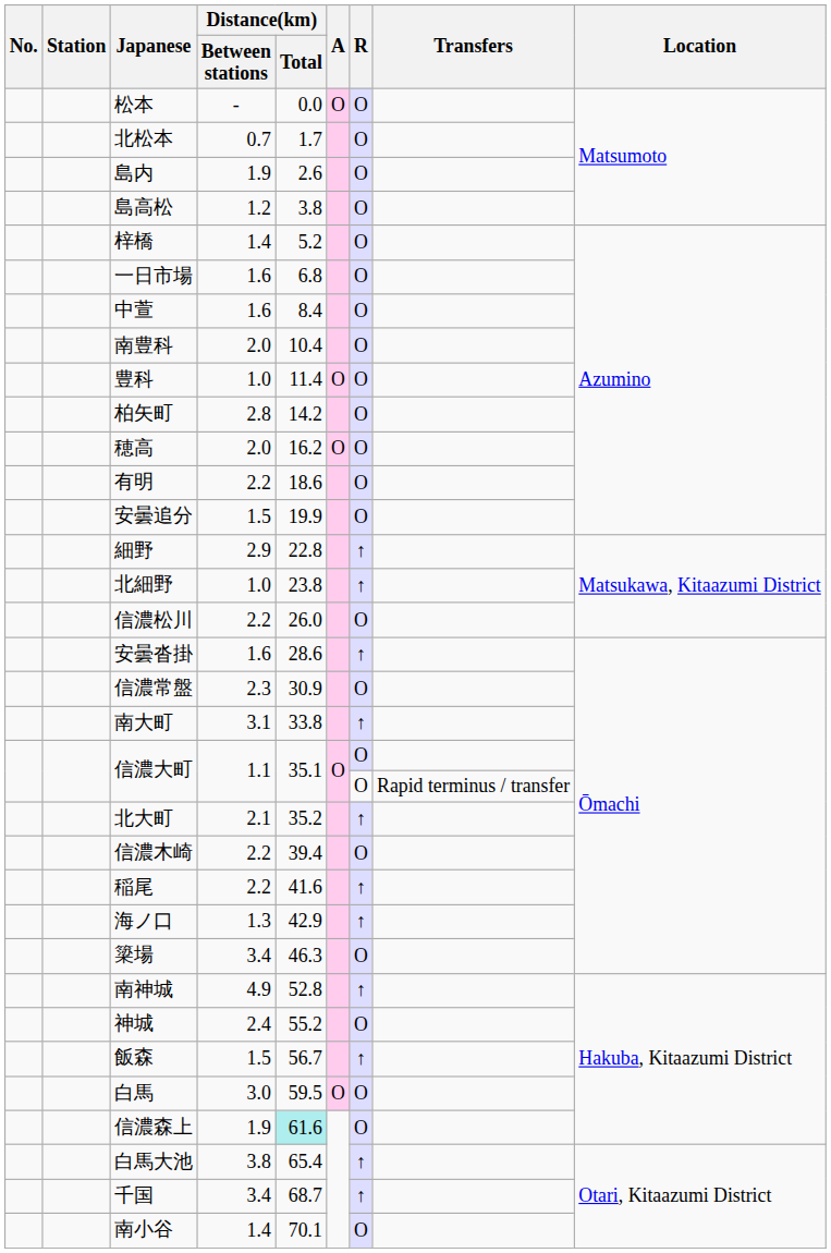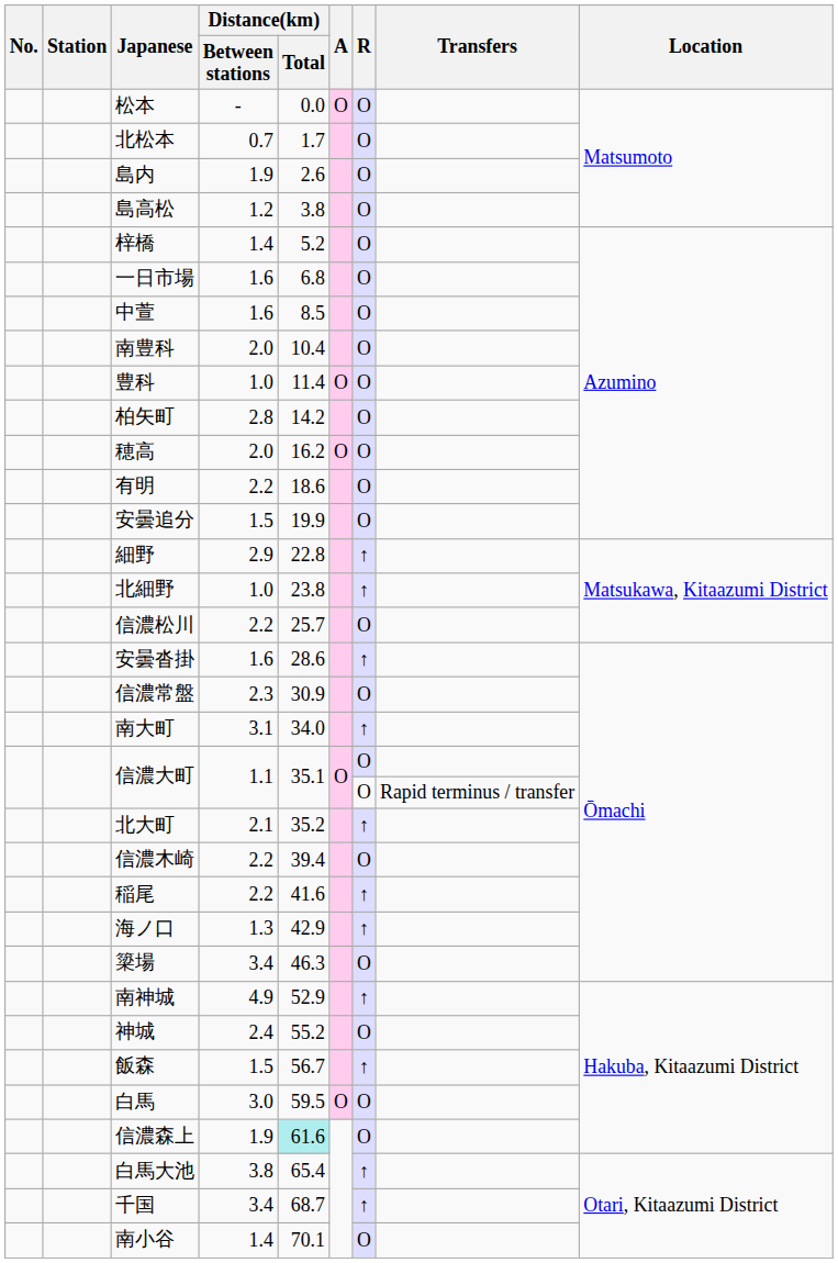 <table class="wikitable">
 <tr>
 <th rowspan="2">No.</th>
 <th rowspan="2">Station</th>
 <th rowspan="2">Japanese</th>
 <th colspan="2">Distance(km)</th>
 <th rowspan="2">A</th>
 <th rowspan="2">R</th>
 <th rowspan="2">Transfers</th>
 <th rowspan="2">Location</th>
 </tr>
 <tr>
 <th>Between<br>stations</th>
 <th>Total</th>
 </tr>
 <tr>
 <td></td>
 <td></td>
 <td>松本</td>
 <td style="text-align:center;">-</td>
 <td style="text-align:right;">0.0</td>
 <td style="text-align:center; background:#fce;">O</td>
 <td style="text-align:center; background:#ddf;">O</td>
 <td></td>
 <td rowspan="4"><a href='#'>Matsumoto</a></td>
 </tr>
 <tr>
 <td></td>
 <td></td>
 <td>北松本</td>
 <td style="text-align:right;">0.7</td>
 <td style="text-align:right;">1.7</td>
 <td style="text-align:center; background:#fce;"></td>
 <td style="text-align:center; background:#ddf;">O</td>
 <td> </td>
 </tr>
 <tr>
 <td></td>
 <td></td>
 <td>島内</td>
 <td style="text-align:right;">1.9</td>
 <td style="text-align:right;">2.6</td>
 <td style="text-align:center; background:#fce;"></td>
 <td style="text-align:center; background:#ddf;">O</td>
 <td> </td>
 </tr>
 <tr>
 <td></td>
 <td></td>
 <td>島高松</td>
 <td style="text-align:right;">1.2</td>
 <td style="text-align:right;">3.8</td>
 <td style="text-align:center; background:#fce;"></td>
 <td style="text-align:center; background:#ddf;">O</td>
 <td> </td>
 </tr>
 <tr>
 <td></td>
 <td></td>
 <td>梓橋</td>
 <td style="text-align:right;">1.4</td>
 <td style="text-align:right;">5.2</td>
 <td style="text-align:center; background:#fce;"></td>
 <td style="text-align:center; background:#ddf;">O</td>
 <td> </td>
 <td rowspan="9"><a href='#'>Azumino</a></td>
 </tr>
 <tr>
 <td></td>
 <td></td>
 <td>一日市場</td>
 <td style="text-align:right;">1.6</td>
 <td style="text-align:right;">6.8</td>
 <td style="text-align:center; background:#fce;"></td>
 <td style="text-align:center; background:#ddf;">O</td>
 <td> </td>
 </tr>
 <tr>
 <td></td>
 <td></td>
 <td>中萱</td>
 <td style="text-align:right;">1.6</td>
-<td style="text-align:right;">8.4</td>
+<td style="text-align:right;">8.5</td>
 <td style="text-align:center; background:#fce;"></td>
 <td style="text-align:center; background:#ddf;">O</td>
 <td> </td>
 </tr>
 <tr>
 <td></td>
 <td></td>
 <td>南豊科</td>
 <td style="text-align:right;">2.0</td>
 <td style="text-align:right;">10.4</td>
 <td style="text-align:center; background:#fce;"></td>
 <td style="text-align:center; background:#ddf;">O</td>
 <td> </td>
 </tr>
 <tr>
 <td></td>
 <td></td>
 <td>豊科</td>
 <td style="text-align:right;">1.0</td>
 <td style="text-align:right;">11.4</td>
 <td style="text-align:center; background:#fce;">O</td>
 <td style="text-align:center; background:#ddf;">O</td>
 <td> </td>
 </tr>
 <tr>
 <td></td>
 <td></td>
 <td>柏矢町</td>
 <td style="text-align:right;">2.8</td>
 <td style="text-align:right;">14.2</td>
 <td style="text-align:center; background:#fce;"></td>
 <td style="text-align:center; background:#ddf;">O</td>
 <td> </td>
 </tr>
 <tr>
 <td></td>
 <td></td>
 <td>穂高</td>
 <td style="text-align:right;">2.0</td>
 <td style="text-align:right;">16.2</td>
 <td style="text-align:center; background:#fce;">O</td>
 <td style="text-align:center; background:#ddf;">O</td>
 <td> </td>
 </tr>
 <tr>
 <td></td>
 <td></td>
 <td>有明</td>
 <td style="text-align:right;">2.2</td>
 <td style="text-align:right;">18.6</td>
 <td style="text-align:center; background:#fce;"></td>
 <td style="text-align:center; background:#ddf;">O</td>
 <td> </td>
 </tr>
 <tr>
 <td></td>
 <td></td>
 <td>安曇追分</td>
 <td style="text-align:right;">1.5</td>
 <td style="text-align:right;">19.9</td>
 <td style="text-align:center; background:#fce;"></td>
 <td style="text-align:center; background:#ddf;">O</td>
 <td> </td>
 </tr>
 <tr>
 <td></td>
 <td></td>
 <td>細野</td>
 <td style="text-align:right;">2.9</td>
 <td style="text-align:right;">22.8</td>
 <td style="text-align:center; background:#fce;"></td>
 <td style="text-align:center; background:#ddf;">↑</td>
 <td> </td>
 <td rowspan="3"><a href='#'>Matsukawa</a>, <a href='#'>Kitaazumi District</a></td>
 </tr>
 <tr>
 <td></td>
 <td></td>
 <td>北細野</td>
 <td style="text-align:right;">1.0</td>
 <td style="text-align:right;">23.8</td>
 <td style="text-align:center; background:#fce;"></td>
 <td style="text-align:center; background:#ddf;">↑</td>
 <td> </td>
 </tr>
 <tr>
 <td></td>
 <td></td>
 <td>信濃松川</td>
 <td style="text-align:right;">2.2</td>
-<td style="text-align:right;">26.0</td>
+<td style="text-align:right;">25.7</td>
 <td style="text-align:center; background:#fce;"></td>
 <td style="text-align:center; background:#ddf;">O</td>
 <td> </td>
 </tr>
 <tr>
 <td></td>
 <td></td>
 <td>安曇沓掛</td>
 <td style="text-align:right;">1.6</td>
 <td style="text-align:right;">28.6</td>
 <td style="text-align:center; background:#fce;"></td>
 <td style="text-align:center; background:#ddf;">↑</td>
 <td> </td>
 <td rowspan="10"><a href='#'>Ōmachi</a></td>
 </tr>
 <tr>
 <td></td>
 <td></td>
 <td>信濃常盤</td>
 <td style="text-align:right;">2.3</td>
 <td style="text-align:right;">30.9</td>
 <td style="text-align:center; background:#fce;"></td>
 <td style="text-align:center; background:#ddf;">O</td>
 <td> </td>
 </tr>
 <tr>
 <td></td>
 <td></td>
 <td>南大町</td>
 <td style="text-align:right;">3.1</td>
-<td style="text-align:right;">33.8</td>
+<td style="text-align:right;">34.0</td>
 <td style="text-align:center; background:#fce;"></td>
 <td style="text-align:center; background:#ddf;">↑</td>
 <td> </td>
 </tr>
 <tr>
 <td rowspan="2"></td>
 <td rowspan="2"></td>
 <td rowspan="2">信濃大町</td>
 <td rowspan="2" style="text-align:right;">1.1</td>
 <td rowspan="2" style="text-align:right;">35.1</td>
 <td rowspan="2" style="text-align:center; background:#fce;">O</td>
 <td style="text-align:center; background:#ddf;">O</td>
 <td> </td>
 </tr>
 <tr>
 <td>O</td>
 <td>Rapid terminus / transfer</td>
 </tr>
 <tr>
 <td></td>
 <td></td>
 <td>北大町</td>
 <td style="text-align:right;">2.1</td>
 <td style="text-align:right;">35.2</td>
 <td style="text-align:center; background:#fce;"></td>
 <td style="text-align:center; background:#ddf;">↑</td>
 <td> </td>
 </tr>
 <tr>
 <td></td>
 <td></td>
 <td>信濃木崎</td>
 <td style="text-align:right;">2.2</td>
 <td style="text-align:right;">39.4</td>
 <td style="text-align:center; background:#fce;"></td>
 <td style="text-align:center; background:#ddf;">O</td>
 <td> </td>
 </tr>
 <tr>
 <td></td>
 <td></td>
 <td>稲尾</td>
 <td style="text-align:right;">2.2</td>
 <td style="text-align:right;">41.6</td>
 <td style="text-align:center; background:#fce;"></td>
 <td style="text-align:center; background:#ddf;">↑</td>
 <td> </td>
 </tr>
 <tr>
 <td></td>
 <td></td>
 <td>海ノ口</td>
 <td style="text-align:right;">1.3</td>
 <td style="text-align:right;">42.9</td>
 <td style="text-align:center; background:#fce;"></td>
 <td style="text-align:center; background:#ddf;">↑</td>
 <td> </td>
 </tr>
 <tr>
 <td></td>
 <td></td>
 <td>簗場</td>
 <td style="text-align:right;">3.4</td>
 <td style="text-align:right;">46.3</td>
 <td style="text-align:center; background:#fce;"></td>
 <td style="text-align:center; background:#ddf;">O</td>
 <td> </td>
 </tr>
 <tr>
 <td></td>
 <td></td>
 <td>南神城</td>
 <td style="text-align:right;">4.9</td>
-<td style="text-align:right;">52.8</td>
+<td style="text-align:right;">52.9</td>
 <td style="text-align:center; background:#fce;"></td>
 <td style="text-align:center; background:#ddf;">↑</td>
 <td> </td>
 <td rowspan="5"><a href='#'>Hakuba</a>, Kitaazumi District</td>
 </tr>
 <tr>
 <td></td>
 <td></td>
 <td>神城</td>
 <td style="text-align:right;">2.4</td>
 <td style="text-align:right;">55.2</td>
 <td style="text-align:center; background:#fce;"></td>
 <td style="text-align:center; background:#ddf;">O</td>
 <td> </td>
 </tr>
 <tr>
 <td></td>
 <td></td>
 <td>飯森</td>
 <td style="text-align:right;">1.5</td>
 <td style="text-align:right;">56.7</td>
 <td style="text-align:center; background:#fce;"></td>
 <td style="text-align:center; background:#ddf;">↑</td>
 <td> </td>
 </tr>
 <tr>
 <td></td>
 <td></td>
 <td>白馬</td>
 <td style="text-align:right;">3.0</td>
 <td style="text-align:right;">59.5</td>
 <td style="text-align:center; background:#fce;">O</td>
 <td style="text-align:center; background:#ddf;">O</td>
 <td> </td>
 </tr>
 <tr>
 <td></td>
 <td></td>
 <td>信濃森上</td>
 <td style="text-align:right;">1.9</td>
 <td style="background: paleturquoise; text-align:right;">61.6</td>
 <td rowspan="4" style="text-align:center"></td>
 <td style="text-align:center; background:#ddf;">O</td>
 <td> </td>
 </tr>
 <tr>
 <td></td>
 <td></td>
 <td>白馬大池</td>
 <td style="text-align:right;">3.8</td>
 <td style="text-align:right;">65.4</td>
 <td style="text-align:center; background:#ddf;">↑</td>
 <td> </td>
 <td rowspan="3"><a href='#'>Otari</a>, Kitaazumi District</td>
 </tr>
 <tr>
 <td></td>
 <td></td>
 <td>千国</td>
 <td style="text-align:right;">3.4</td>
 <td style="text-align:right;">68.7</td>
 <td style="text-align:center; background:#ddf;">↑</td>
 <td> </td>
 </tr>
 <tr>
 <td></td>
 <td></td>
 <td>南小谷</td>
 <td style="text-align:right;">1.4</td>
 <td style="text-align:right;">70.1</td>
 <td style="text-align:center; background:#ddf;">O</td>
 <td></td>
 </tr>
 </table>
